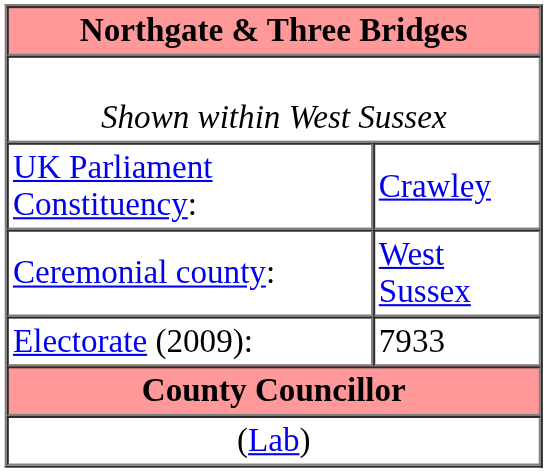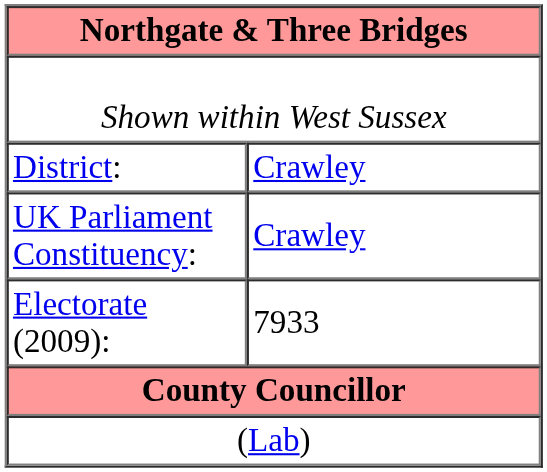 <table class="vcard" border=1 cellpadding=2 cellspacing=0 align=right width=260 style=margin-left:0.5em;>
 <tr>
 <th class="fn org" colspan=2 align=center bgcolor="#ff9999"><strong>Northgate & Three Bridges</strong></th>
 </tr>
 <tr>
 <td colspan=2 align=center><br><em>Shown within West Sussex</em></td>
 </tr>
 <tr class="note">
-<td><a href='#'>UK Parliament Constituency</a>:</td>
+<td width="45%"><a href='#'>District</a>:</td>
 <td><a href='#'>Crawley</a></td>
 </tr>
 <tr class="note">
-<td><a href='#'>Ceremonial county</a>:</td>
-<td><a href='#'>West Sussex</a></td>
+<td><a href='#'>UK Parliament Constituency</a>:</td>
+<td><a href='#'>Crawley</a></td>
 </tr>
 <tr class="note">
 <td><a href='#'>Electorate</a> (2009):</td>
 <td>7933</td>
 </tr>
 <tr>
 <th colspan=2 align=center bgcolor="#ff9999">County Councillor</th>
 </tr>
 <tr>
 <td colspan=2 align=center> (<a href='#'>Lab</a>)</td>
 </tr>
 </table>
